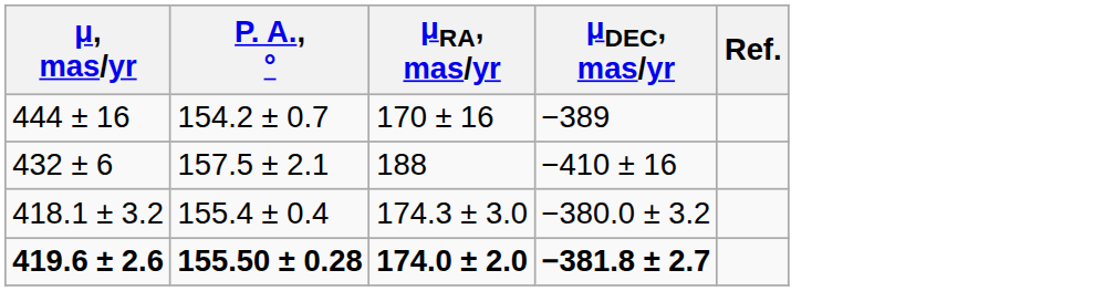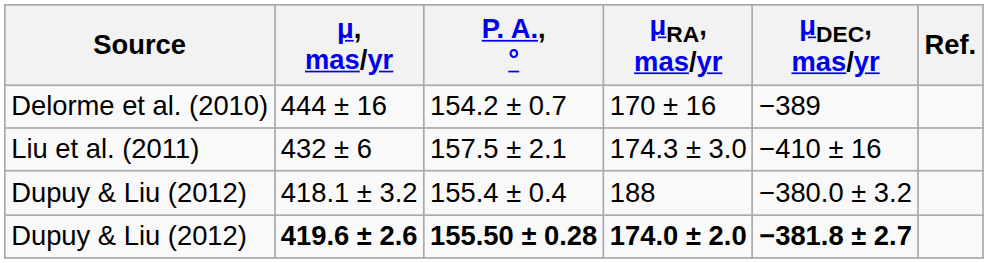 <table class="wikitable">
 <tr>
+<th>Source</th>
 <th><a href='#'>μ</a>,<br><a href='#'>mas</a>/<a href='#'>yr</a></th>
 <th><a href='#'>P. A.</a>,<br><a href='#'>°</a></th>
 <th><a href='#'>μ</a><sub>RA</sub>,<br><a href='#'>mas</a>/<a href='#'>yr</a></th>
 <th><a href='#'>μ</a><sub>DEC</sub>,<br><a href='#'>mas</a>/<a href='#'>yr</a></th>
 <th>Ref.</th>
 </tr>
 <tr>
+<td>Delorme et al. (2010)</td>
 <td>444 ± 16</td>
 <td>154.2 ± 0.7</td>
 <td>170 ± 16</td>
 <td>−389</td>
 <td></td>
 </tr>
 <tr>
+<td>Liu et al. (2011)</td>
 <td>432 ± 6</td>
 <td>157.5 ± 2.1</td>
-<td>188</td>
+<td>174.3 ± 3.0</td>
 <td>−410 ± 16</td>
 <td></td>
 </tr>
 <tr>
+<td>Dupuy & Liu (2012)<br></td>
 <td>418.1 ± 3.2</td>
 <td>155.4 ± 0.4</td>
-<td>174.3 ± 3.0</td>
+<td>188</td>
 <td>−380.0 ± 3.2</td>
 <td></td>
 </tr>
 <tr>
+<td>Dupuy & Liu (2012)</td>
 <td><strong>419.6 ± 2.6</strong></td>
 <td><strong>155.50 ± 0.28</strong></td>
 <td><strong>174.0 ± 2.0</strong></td>
 <td><strong>−381.8 ± 2.7</strong></td>
 <td></td>
 </tr>
 </table>
